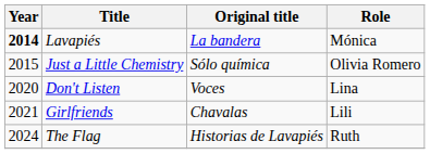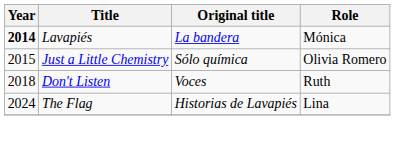 <table class="wikitable sortable">
 <tr>
 <th>Year</th>
 <th>Title</th>
 <th>Original title</th>
 <th>Role</th>
 </tr>
 <tr>
 <td><strong>2014</strong></td>
 <td><em>Lavapiés</em></td>
 <td><em><a href='#'>La bandera</a></em></td>
 <td>Mónica</td>
 </tr>
 <tr>
 <td>2015</td>
 <td><em><a href='#'>Just a Little Chemistry</a></em></td>
 <td><em>Sólo química</em></td>
 <td>Olivia Romero</td>
 </tr>
 <tr>
-<td>2020</td>
+<td>2018</td>
 <td><em><a href='#'>Don't Listen</a></em></td>
 <td><em>Voces</em></td>
-<td>Lina</td>
-</tr>
-<tr>
-<td>2021</td>
-<td><em><a href='#'>Girlfriends</a></em></td>
-<td><em>Chavalas</em></td>
-<td>Lili</td>
+<td>Ruth</td>
 </tr>
 <tr>
 <td>2024</td>
 <td><em>The Flag</em></td>
 <td><em>Historias de Lavapiés</em></td>
-<td>Ruth</td>
+<td>Lina</td>
 </tr>
 <tr>
 </tr>
 </table>
